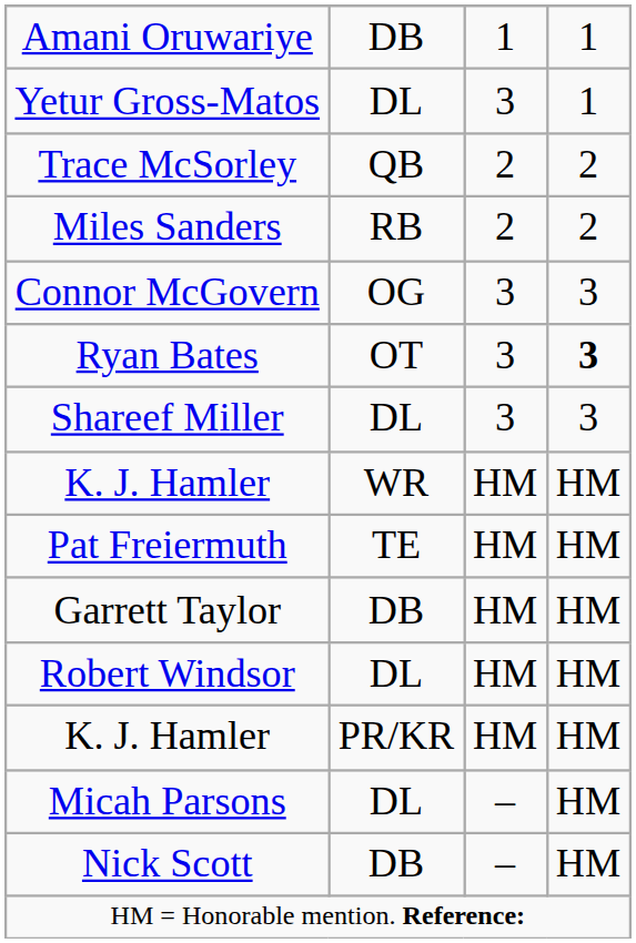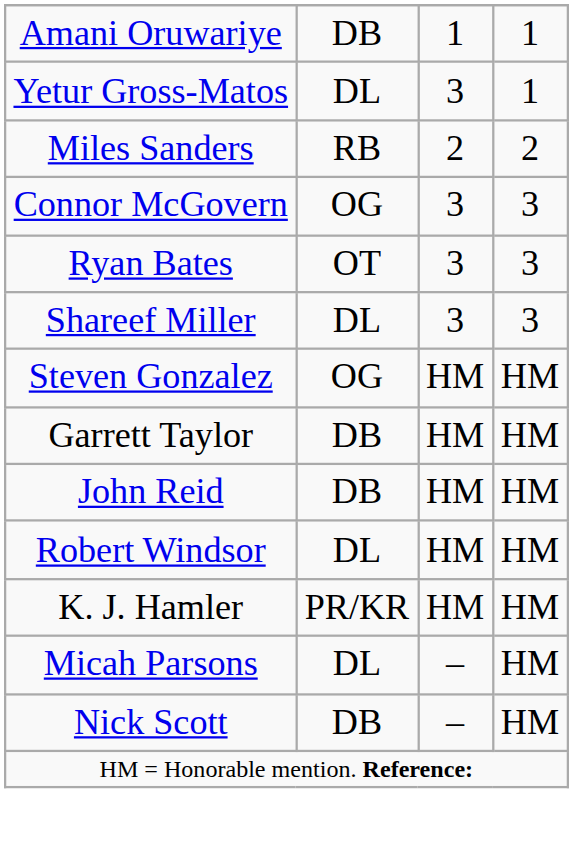 <table class="wikitable" style="text-align: center">
 <tr align=center>
 </tr>
 <tr>
 <td><a href='#'>Amani Oruwariye</a></td>
 <td>DB</td>
 <td>1</td>
 <td>1</td>
 </tr>
 <tr>
 <td><a href='#'>Yetur Gross-Matos</a></td>
 <td>DL</td>
 <td>3</td>
 <td>1</td>
-</tr>
-<tr>
-<td><a href='#'>Trace McSorley</a></td>
-<td>QB</td>
-<td>2</td>
-<td>2</td>
 </tr>
 <tr>
 <td><a href='#'>Miles Sanders</a></td>
 <td>RB</td>
 <td>2</td>
 <td>2</td>
 </tr>
 <tr>
 <td><a href='#'>Connor McGovern</a></td>
 <td>OG</td>
 <td>3</td>
 <td>3</td>
 </tr>
 <tr>
 <td><a href='#'>Ryan Bates</a></td>
 <td>OT</td>
 <td>3</td>
-<td><strong>3</strong></td>
+<td>3</td>
 </tr>
 <tr>
 <td><a href='#'>Shareef Miller</a></td>
 <td>DL</td>
 <td>3</td>
 <td>3</td>
 </tr>
 <tr>
-<td><a href='#'>K. J. Hamler</a></td>
-<td>WR</td>
-<td>HM</td>
-<td>HM</td>
-</tr>
-<tr>
-<td><a href='#'>Pat Freiermuth</a></td>
-<td>TE</td>
+<td><a href='#'>Steven Gonzalez</a></td>
+<td>OG</td>
 <td>HM</td>
 <td>HM</td>
 </tr>
 <tr>
 <td>Garrett Taylor</td>
+<td>DB</td>
+<td>HM</td>
+<td>HM</td>
+</tr>
+<tr>
+<td><a href='#'>John Reid</a></td>
 <td>DB</td>
 <td>HM</td>
 <td>HM</td>
 </tr>
 <tr>
 <td><a href='#'>Robert Windsor</a></td>
 <td>DL</td>
 <td>HM</td>
 <td>HM</td>
 </tr>
 <tr>
 <td>K. J. Hamler</td>
 <td>PR/KR</td>
 <td>HM</td>
 <td>HM</td>
 </tr>
 <tr>
 <td><a href='#'>Micah Parsons</a></td>
 <td>DL</td>
 <td>–</td>
 <td>HM</td>
 </tr>
 <tr>
 <td><a href='#'>Nick Scott</a></td>
 <td>DB</td>
 <td>–</td>
 <td>HM</td>
 </tr>
 <tr>
 <td colspan="4"  style="font-size:8pt; text-align:center;">HM = Honorable mention. <strong>Reference:</strong></td>
 </tr>
 </table>
